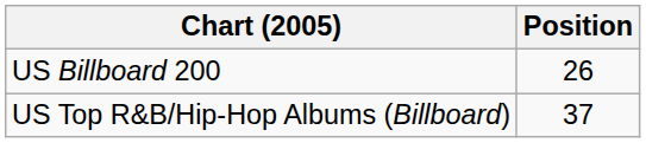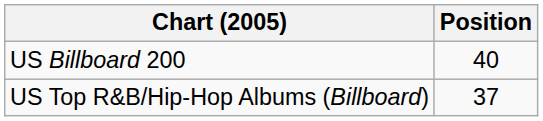 <table class="wikitable sortable">
 <tr>
 <th>Chart (2005)</th>
 <th>Position</th>
 </tr>
 <tr>
 <td>US <em>Billboard</em> 200</td>
-<td style="text-align:center;">26</td>
+<td style="text-align:center;">40</td>
 </tr>
 <tr>
 <td>US Top R&B/Hip-Hop Albums (<em>Billboard</em>)</td>
 <td style="text-align:center;">37</td>
 </tr>
 </table>
